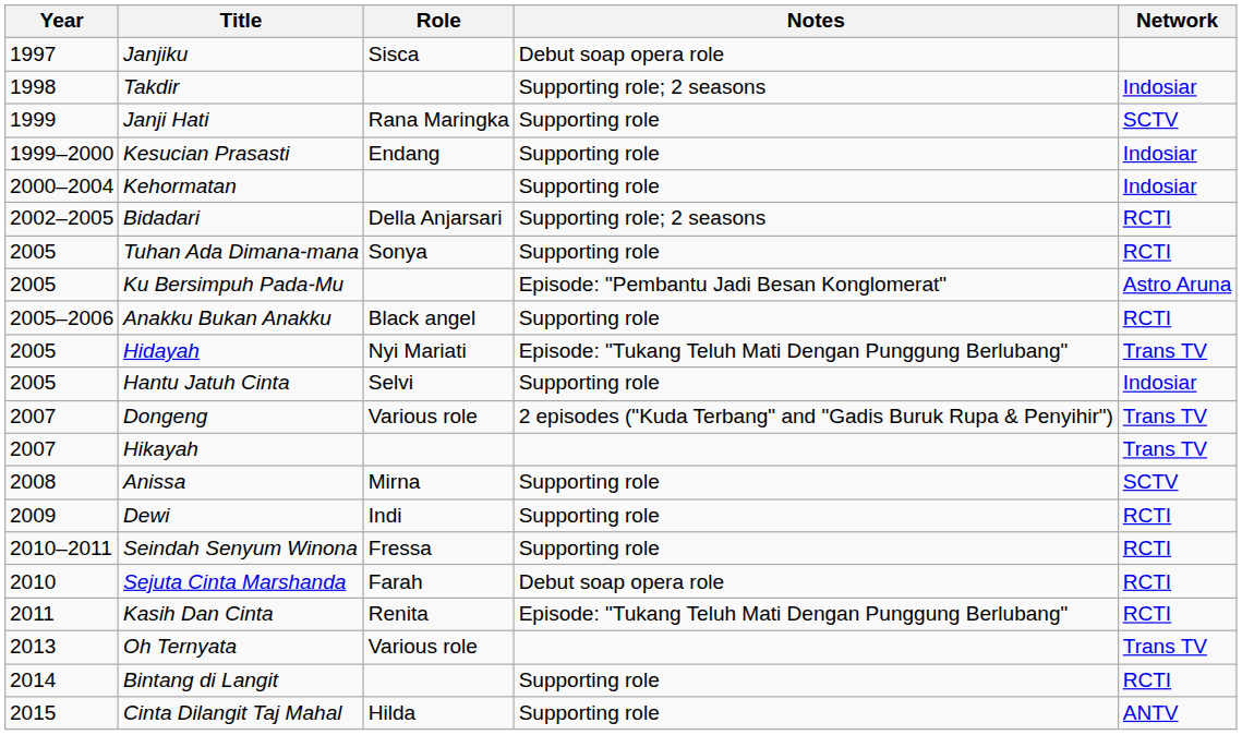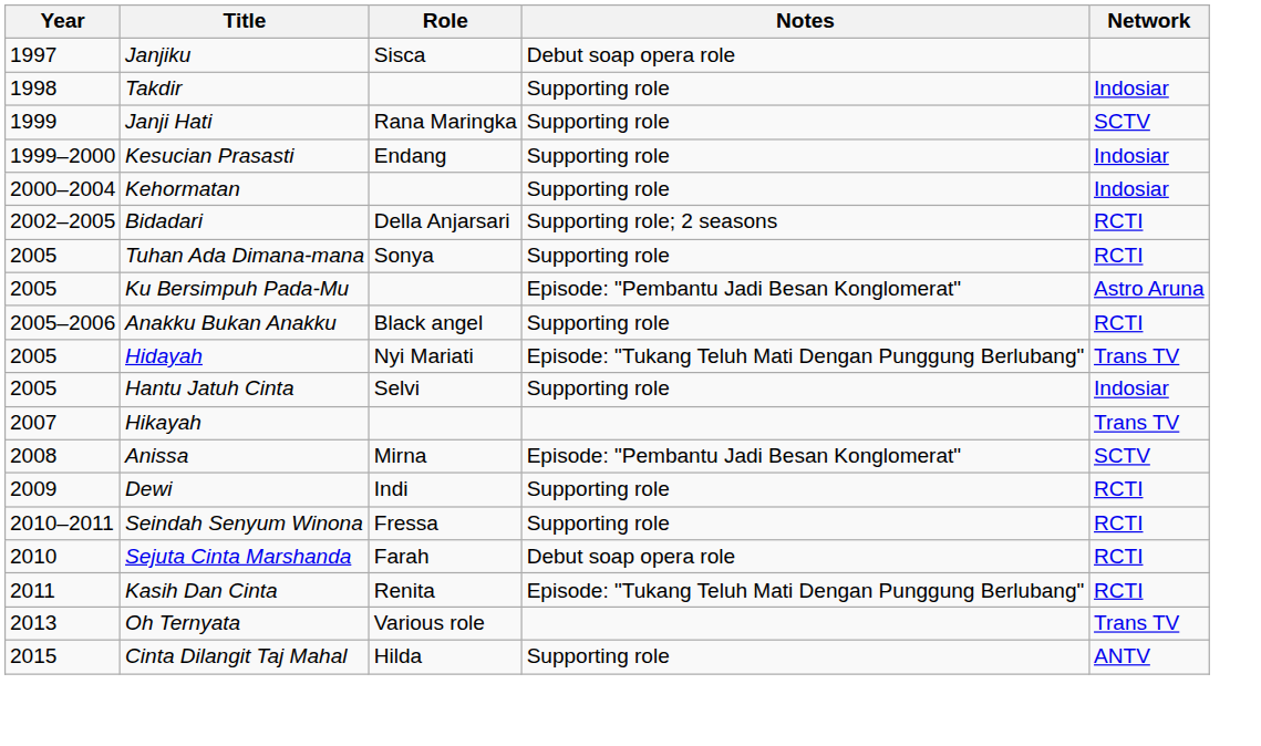 <table class="wikitable">
 <tr>
 <th>Year</th>
 <th>Title</th>
 <th>Role</th>
 <th>Notes</th>
 <th>Network</th>
 </tr>
 <tr>
 <td>1997</td>
 <td><em>Janjiku</em></td>
 <td>Sisca</td>
 <td>Debut soap opera role</td>
 </tr>
 <tr>
 <td>1998</td>
 <td><em>Takdir</em></td>
 <td></td>
-<td>Supporting role; 2 seasons</td>
+<td>Supporting role</td>
 <td><a href='#'>Indosiar</a></td>
 </tr>
 <tr>
 <td>1999</td>
 <td><em>Janji Hati</em></td>
 <td>Rana Maringka</td>
 <td>Supporting role</td>
 <td><a href='#'>SCTV</a></td>
 </tr>
 <tr>
 <td>1999–2000</td>
 <td><em>Kesucian Prasasti</em></td>
 <td>Endang</td>
 <td>Supporting role</td>
 <td><a href='#'>Indosiar</a></td>
 </tr>
 <tr>
 <td>2000–2004</td>
 <td><em>Kehormatan</em></td>
 <td></td>
 <td>Supporting role</td>
 <td><a href='#'>Indosiar</a></td>
 </tr>
 <tr>
 <td>2002–2005</td>
 <td><em>Bidadari</em></td>
 <td>Della Anjarsari</td>
 <td>Supporting role; 2 seasons</td>
 <td><a href='#'>RCTI</a></td>
 </tr>
 <tr>
 <td>2005</td>
 <td><em>Tuhan Ada Dimana-mana</em></td>
 <td>Sonya</td>
 <td>Supporting role</td>
 <td><a href='#'>RCTI</a></td>
 </tr>
 <tr>
 <td>2005</td>
 <td><em>Ku Bersimpuh Pada-Mu</em></td>
 <td></td>
 <td>Episode: "Pembantu Jadi Besan Konglomerat"</td>
 <td><a href='#'>Astro Aruna</a></td>
 </tr>
 <tr>
 <td>2005–2006</td>
 <td><em>Anakku Bukan Anakku</em></td>
 <td>Black angel</td>
 <td>Supporting role</td>
 <td><a href='#'>RCTI</a></td>
 </tr>
 <tr>
 <td>2005</td>
 <td><em><a href='#'>Hidayah</a></em></td>
 <td>Nyi Mariati</td>
 <td>Episode: "Tukang Teluh Mati Dengan Punggung Berlubang"</td>
 <td><a href='#'>Trans TV</a></td>
 </tr>
 <tr>
 <td>2005</td>
 <td><em>Hantu Jatuh Cinta</em></td>
 <td>Selvi</td>
 <td>Supporting role</td>
 <td><a href='#'>Indosiar</a></td>
 </tr>
 <tr>
 <td>2007</td>
-<td><em>Dongeng</em></td>
-<td>Various role</td>
-<td>2 episodes ("Kuda Terbang" and "Gadis Buruk Rupa & Penyihir")</td>
-<td><a href='#'>Trans TV</a></td>
-</tr>
-<tr>
-<td>2007</td>
 <td><em>Hikayah</em></td>
 <td></td>
 <td></td>
 <td><a href='#'>Trans TV</a></td>
 </tr>
 <tr>
 <td>2008</td>
 <td><em>Anissa</em></td>
 <td>Mirna</td>
-<td>Supporting role</td>
+<td>Episode: "Pembantu Jadi Besan Konglomerat"</td>
 <td><a href='#'>SCTV</a></td>
 </tr>
 <tr>
 <td>2009</td>
 <td><em>Dewi</em></td>
 <td>Indi</td>
 <td>Supporting role</td>
 <td><a href='#'>RCTI</a></td>
 </tr>
 <tr>
 <td>2010–2011</td>
 <td><em>Seindah Senyum Winona</em></td>
 <td>Fressa</td>
 <td>Supporting role</td>
 <td><a href='#'>RCTI</a></td>
 </tr>
 <tr>
 <td>2010</td>
 <td><em><a href='#'>Sejuta Cinta Marshanda</a></em></td>
 <td>Farah</td>
 <td>Debut soap opera role</td>
 <td><a href='#'>RCTI</a></td>
 </tr>
 <tr>
 <td>2011</td>
 <td><em>Kasih Dan Cinta</em></td>
 <td>Renita</td>
 <td>Episode: "Tukang Teluh Mati Dengan Punggung Berlubang"</td>
 <td><a href='#'>RCTI</a></td>
 </tr>
 <tr>
 <td>2013</td>
 <td><em>Oh Ternyata</em></td>
 <td>Various role</td>
 <td></td>
 <td><a href='#'>Trans TV</a></td>
 </tr>
 <tr>
-<td>2014</td>
-<td><em>Bintang di Langit</em></td>
-<td></td>
-<td>Supporting role</td>
-<td><a href='#'>RCTI</a></td>
-</tr>
-<tr>
 <td>2015</td>
 <td><em>Cinta Dilangit Taj Mahal</em></td>
 <td>Hilda</td>
 <td>Supporting role</td>
 <td><a href='#'>ANTV</a></td>
 </tr>
 </table>
